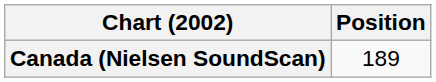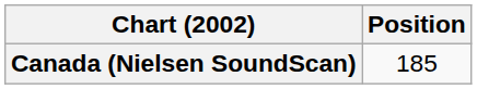 <table class="wikitable plainrowheaders" style="text-align:center">
 <tr>
 <th>Chart (2002)</th>
 <th>Position</th>
 </tr>
 <tr>
 <th scope="row">Canada (Nielsen SoundScan)</th>
-<td>189</td>
+<td>185</td>
 </tr>
 </table>
